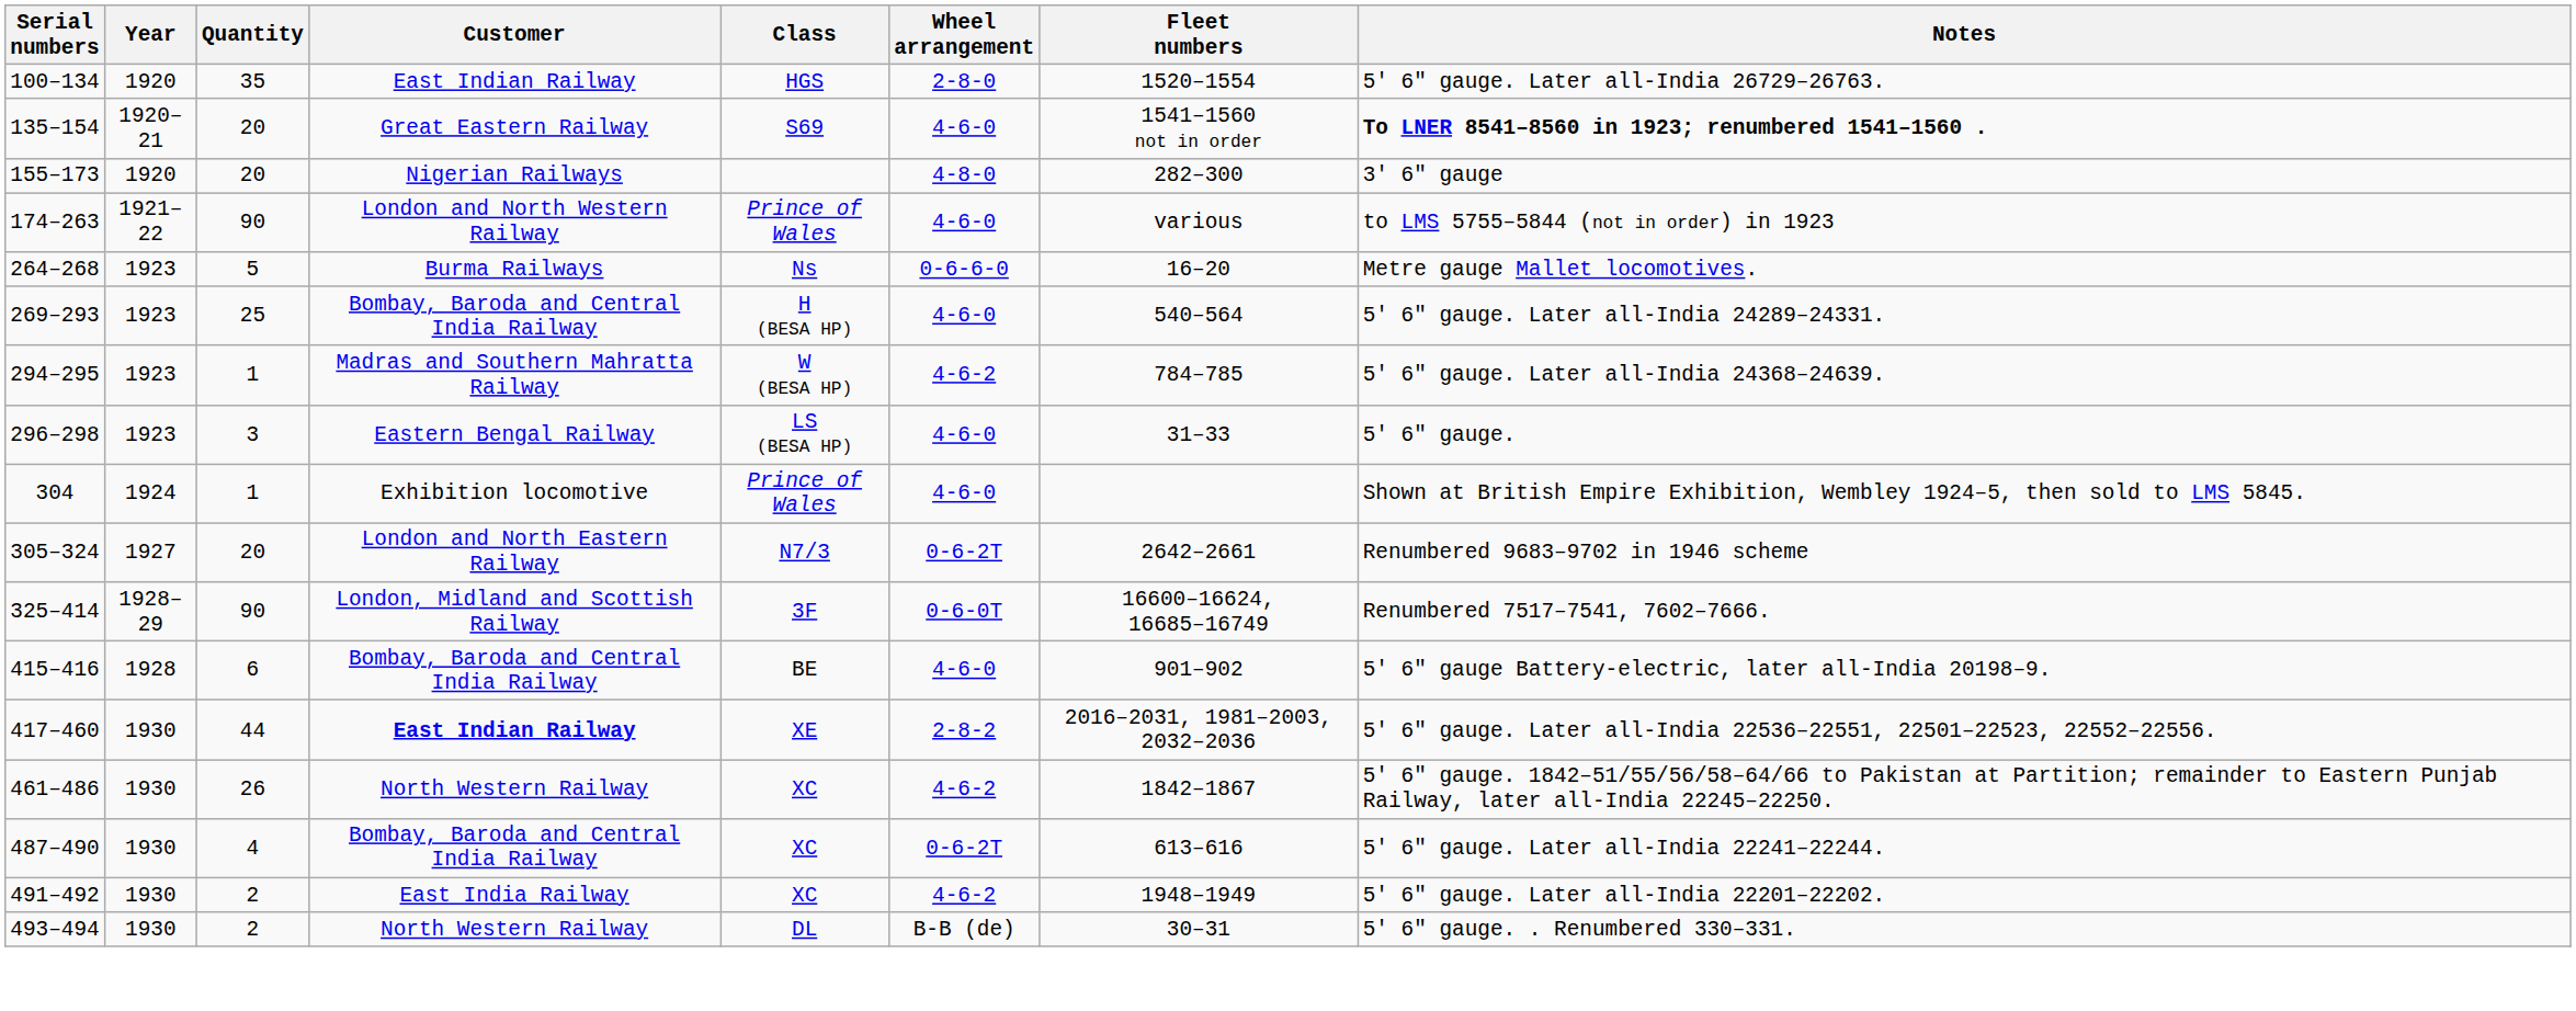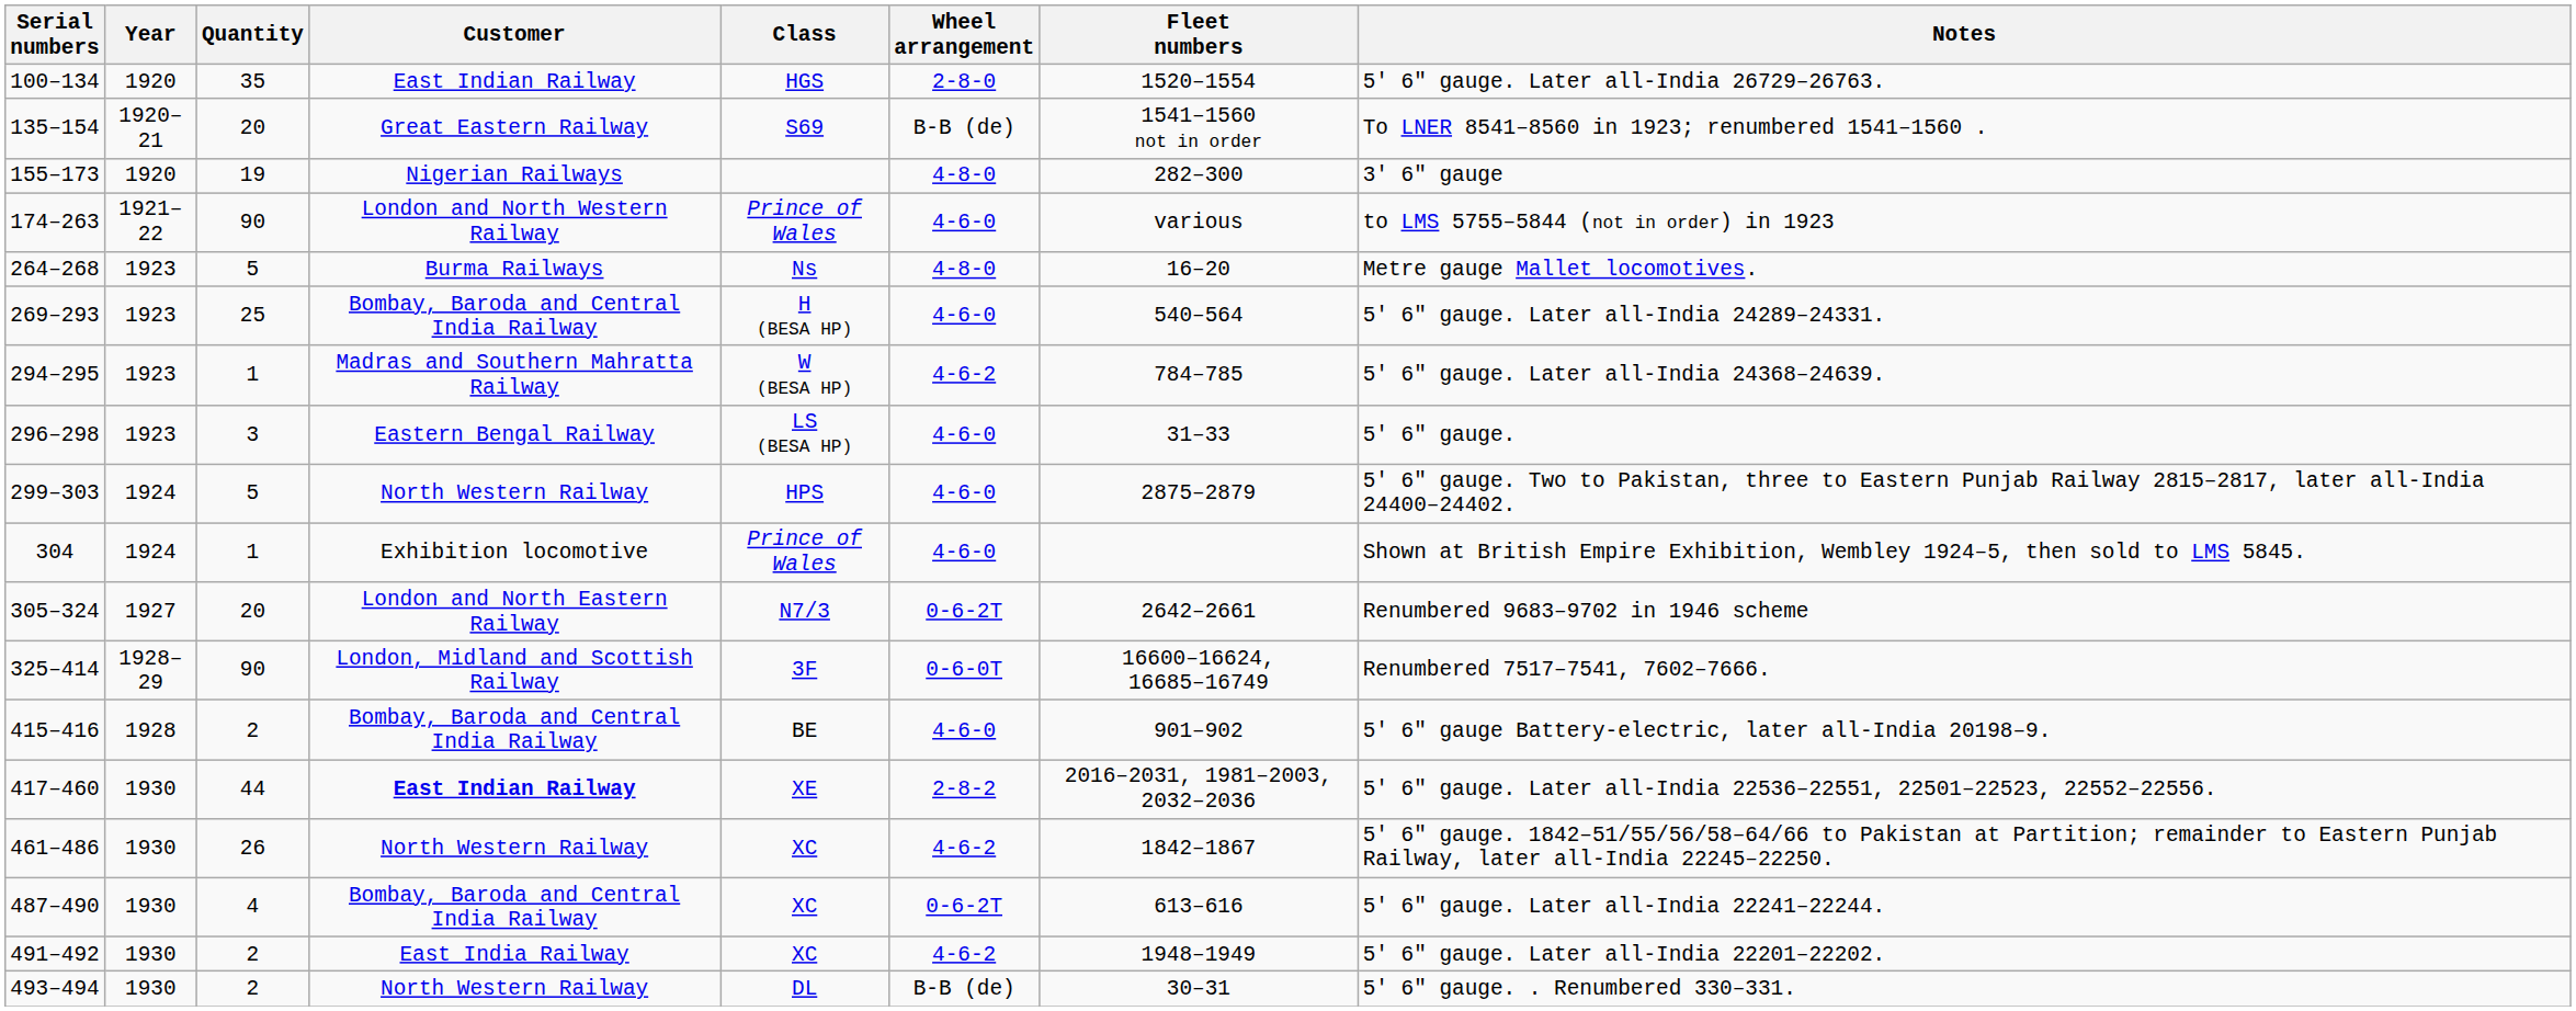 <table class="wikitable" style=text-align:center>
 <tr>
 <th>Serial<br>numbers</th>
 <th>Year</th>
 <th>Quantity</th>
 <th>Customer</th>
 <th>Class</th>
 <th>Wheel<br>arrangement</th>
 <th>Fleet<br>numbers</th>
 <th>Notes</th>
 </tr>
 <tr>
 <td>100–134</td>
 <td>1920</td>
 <td>35</td>
 <td><a href='#'>East Indian Railway</a></td>
 <td><a href='#'>HGS</a></td>
 <td><a href='#'>2-8-0</a></td>
 <td>1520–1554</td>
 <td align=left>5' 6" gauge. Later all-India 26729–26763.</td>
 </tr>
 <tr>
 <td>135–154</td>
 <td>1920–21</td>
 <td>20</td>
 <td><a href='#'>Great Eastern Railway</a></td>
 <td><a href='#'>S69</a></td>
-<td><a href='#'>4-6-0</a></td>
+<td>B-B (de)</td>
 <td>1541–1560<br><small>not in order</small></td>
-<td align=left><strong>To <a href='#'>LNER</a> 8541–8560 in 1923; renumbered 1541–1560 .</strong></td>
+<td align=left>To <a href='#'>LNER</a> 8541–8560 in 1923; renumbered 1541–1560 .</td>
 </tr>
 <tr>
 <td>155–173</td>
 <td>1920</td>
-<td>20</td>
+<td>19</td>
 <td><a href='#'>Nigerian Railways</a></td>
 <td></td>
 <td><a href='#'>4-8-0</a></td>
 <td>282–300</td>
 <td align=left>3' 6" gauge</td>
 </tr>
 <tr>
 <td>174–263</td>
 <td>1921–22</td>
 <td>90</td>
 <td><a href='#'>London and North Western Railway</a></td>
 <td><a href='#'><em>Prince of Wales</em></a></td>
 <td><a href='#'>4-6-0</a></td>
 <td>various</td>
 <td align=left>to <a href='#'>LMS</a> 5755–5844 (<small>not in order</small>) in 1923</td>
 </tr>
 <tr>
 <td>264–268</td>
 <td>1923</td>
 <td>5</td>
 <td><a href='#'>Burma Railways</a></td>
 <td><a href='#'>Ns</a></td>
-<td><a href='#'>0-6-6-0</a></td>
+<td><a href='#'>4-8-0</a></td>
 <td>16–20</td>
 <td align=left>Metre gauge <a href='#'>Mallet locomotives</a>.</td>
 </tr>
 <tr>
 <td>269–293</td>
 <td>1923</td>
 <td>25</td>
 <td><a href='#'>Bombay, Baroda and Central India Railway</a></td>
 <td><a href='#'>H</a><br><small>(BESA HP)</small></td>
 <td><a href='#'>4-6-0</a></td>
 <td>540–564</td>
 <td align=left>5' 6" gauge. Later all-India 24289–24331.</td>
 </tr>
 <tr>
 <td>294–295</td>
 <td>1923</td>
 <td>1</td>
 <td><a href='#'>Madras and Southern Mahratta Railway</a></td>
 <td><a href='#'>W</a><br><small>(BESA HP)</small></td>
 <td><a href='#'>4-6-2</a></td>
 <td>784–785</td>
 <td align=left>5' 6" gauge. Later all-India 24368–24639.</td>
 </tr>
 <tr>
 <td>296–298</td>
 <td>1923</td>
 <td>3</td>
 <td><a href='#'>Eastern Bengal Railway</a></td>
 <td><a href='#'>LS</a><br><small>(BESA HP)</small></td>
 <td><a href='#'>4-6-0</a></td>
 <td>31–33</td>
 <td align=left>5' 6" gauge. </td>
 </tr>
 <tr>
+<td>299–303</td>
+<td>1924</td>
+<td>5</td>
+<td><a href='#'>North Western Railway</a></td>
+<td><a href='#'>HPS</a></td>
+<td><a href='#'>4-6-0</a></td>
+<td>2875–2879</td>
+<td align=left>5' 6" gauge. Two to Pakistan, three to Eastern Punjab Railway 2815–2817, later all-India 24400–24402.</td>
+</tr>
+<tr>
 <td>304</td>
 <td>1924</td>
 <td>1</td>
 <td>Exhibition locomotive</td>
 <td><a href='#'><em>Prince of Wales</em></a></td>
 <td><a href='#'>4-6-0</a></td>
 <td></td>
 <td align=left>Shown at British Empire Exhibition, Wembley 1924–5, then sold to <a href='#'>LMS</a> 5845.</td>
 </tr>
 <tr>
 <td>305–324</td>
 <td>1927</td>
 <td>20</td>
 <td><a href='#'>London and North Eastern Railway</a></td>
 <td><a href='#'>N7/3</a></td>
 <td><a href='#'>0-6-2T</a></td>
 <td>2642–2661</td>
 <td align=left>Renumbered 9683–9702 in 1946 scheme</td>
 </tr>
 <tr>
 <td>325–414</td>
 <td>1928–29</td>
 <td>90</td>
 <td><a href='#'>London, Midland and Scottish Railway</a></td>
 <td><a href='#'>3F</a></td>
 <td><a href='#'>0-6-0T</a></td>
 <td>16600–16624,<br>16685–16749</td>
 <td align=left>Renumbered 7517–7541, 7602–7666.</td>
 </tr>
 <tr>
 <td>415–416</td>
 <td>1928</td>
-<td>6</td>
+<td>2</td>
 <td><a href='#'>Bombay, Baroda and Central India Railway</a></td>
 <td>BE</td>
 <td><a href='#'>4-6-0</a></td>
 <td>901–902</td>
 <td align=left>5' 6" gauge Battery-electric, later all-India 20198–9.</td>
 </tr>
 <tr>
 <td>417–460</td>
 <td>1930</td>
 <td>44</td>
 <td><strong><a href='#'>East Indian Railway</a></strong></td>
 <td><a href='#'>XE</a></td>
 <td><a href='#'>2-8-2</a></td>
 <td>2016–2031, 1981–2003, 2032–2036</td>
 <td align=left>5' 6" gauge. Later all-India 22536–22551, 22501–22523, 22552–22556.</td>
 </tr>
 <tr>
 <td>461–486</td>
 <td>1930</td>
 <td>26</td>
 <td><a href='#'>North Western Railway</a></td>
 <td><a href='#'>XC</a></td>
 <td><a href='#'>4-6-2</a></td>
 <td>1842–1867</td>
 <td align=left>5' 6" gauge.  1842–51/55/56/58–64/66 to Pakistan at Partition; remainder to Eastern Punjab Railway, later all-India 22245–22250.</td>
 </tr>
 <tr>
 <td>487–490</td>
 <td>1930</td>
 <td>4</td>
 <td><a href='#'>Bombay, Baroda and Central India Railway</a></td>
 <td><a href='#'>XC</a></td>
 <td><a href='#'>0-6-2T</a></td>
 <td>613–616</td>
 <td align=left>5' 6" gauge. Later all-India 22241–22244.</td>
 </tr>
 <tr>
 <td>491–492</td>
 <td>1930</td>
 <td>2</td>
 <td><a href='#'>East India Railway</a></td>
 <td><a href='#'>XC</a></td>
 <td><a href='#'>4-6-2</a></td>
 <td>1948–1949</td>
 <td align=left>5' 6" gauge. Later all-India 22201–22202.</td>
 </tr>
 <tr>
 <td>493–494</td>
 <td>1930</td>
 <td>2</td>
 <td><a href='#'>North Western Railway</a></td>
 <td><a href='#'>DL</a></td>
 <td>B-B (de)</td>
 <td>30–31</td>
 <td align=left>5' 6" gauge. . Renumbered 330–331.</td>
 </tr>
 </table>
